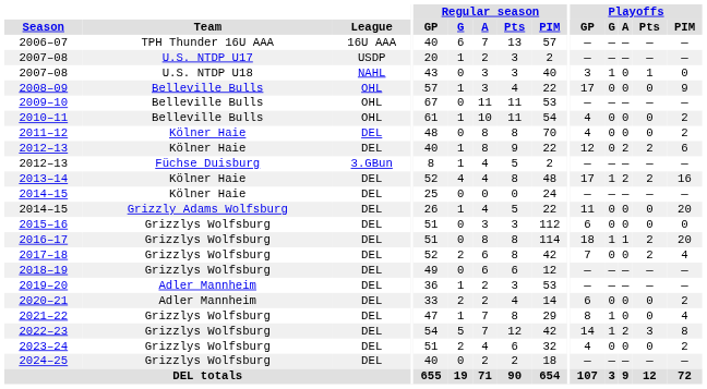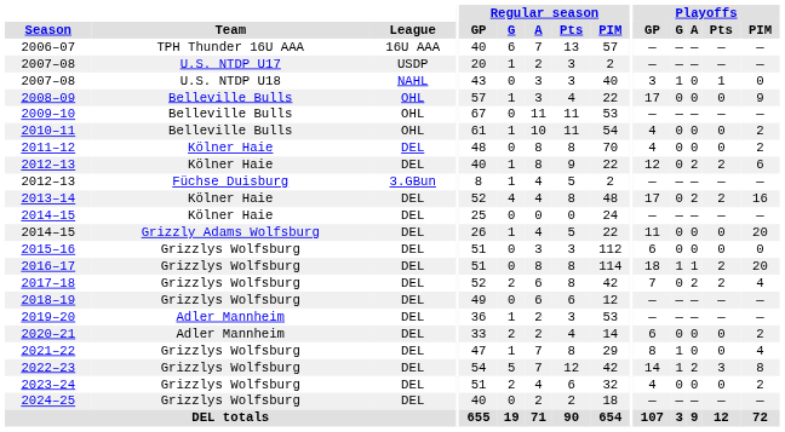 <table border="0" cellpadding="1" cellspacing="0" style="text-align:center; width:60em">
 <tr bgcolor="#e0e0e0">
 <th colspan="3" bgcolor="#ffffff"></th>
 <th rowspan="99" bgcolor="#ffffff"></th>
 <th colspan="5"><a href='#'>Regular season</a></th>
 <th rowspan="99" bgcolor="#ffffff"></th>
 <th colspan="5"><a href='#'>Playoffs</a></th>
 </tr>
 <tr bgcolor="#e0e0e0">
 <th><a href='#'>Season</a></th>
 <th>Team</th>
 <th>League</th>
 <th>GP</th>
 <th><a href='#'>G</a></th>
 <th><a href='#'>A</a></th>
 <th><a href='#'>Pts</a></th>
 <th><a href='#'>PIM</a></th>
 <th>GP</th>
 <th>G</th>
 <th>A</th>
 <th>Pts</th>
 <th>PIM</th>
 </tr>
 <tr>
 <td>2006–07</td>
 <td>TPH Thunder 16U AAA</td>
 <td>16U AAA</td>
 <td>40</td>
 <td>6</td>
 <td>7</td>
 <td>13</td>
 <td>57</td>
 <td>—</td>
 <td>—</td>
 <td>—</td>
 <td>—</td>
 <td>—</td>
 </tr>
 <tr bgcolor="#f0f0f0">
 <td>2007–08</td>
 <td><a href='#'>U.S. NTDP U17</a></td>
 <td>USDP</td>
 <td>20</td>
 <td>1</td>
 <td>2</td>
 <td>3</td>
 <td>2</td>
 <td>—</td>
 <td>—</td>
 <td>—</td>
 <td>—</td>
 <td>—</td>
 </tr>
 <tr>
 <td>2007–08</td>
 <td>U.S. NTDP U18</td>
 <td><a href='#'>NAHL</a></td>
 <td>43</td>
 <td>0</td>
 <td>3</td>
 <td>3</td>
 <td>40</td>
 <td>3</td>
 <td>1</td>
 <td>0</td>
 <td>1</td>
 <td>0</td>
 </tr>
 <tr bgcolor="#f0f0f0">
 <td><a href='#'>2008–09</a></td>
 <td><a href='#'>Belleville Bulls</a></td>
 <td><a href='#'>OHL</a></td>
 <td>57</td>
 <td>1</td>
 <td>3</td>
 <td>4</td>
 <td>22</td>
 <td>17</td>
 <td>0</td>
 <td>0</td>
 <td>0</td>
 <td>9</td>
 </tr>
 <tr>
 <td><a href='#'>2009–10</a></td>
 <td>Belleville Bulls</td>
 <td>OHL</td>
 <td>67</td>
 <td>0</td>
 <td>11</td>
 <td>11</td>
 <td>53</td>
 <td>—</td>
 <td>—</td>
 <td>—</td>
 <td>—</td>
 <td>—</td>
 </tr>
 <tr bgcolor="#f0f0f0">
 <td><a href='#'>2010–11</a></td>
 <td>Belleville Bulls</td>
 <td>OHL</td>
 <td>61</td>
 <td>1</td>
 <td>10</td>
 <td>11</td>
 <td>54</td>
 <td>4</td>
 <td>0</td>
 <td>0</td>
 <td>0</td>
 <td>2</td>
 </tr>
 <tr>
 <td><a href='#'>2011–12</a></td>
 <td><a href='#'>Kölner Haie</a></td>
 <td><a href='#'>DEL</a></td>
 <td>48</td>
 <td>0</td>
 <td>8</td>
 <td>8</td>
 <td>70</td>
 <td>4</td>
 <td>0</td>
 <td>0</td>
 <td>0</td>
 <td>2</td>
 </tr>
 <tr bgcolor="#f0f0f0">
 <td><a href='#'>2012–13</a></td>
 <td>Kölner Haie</td>
 <td>DEL</td>
 <td>40</td>
 <td>1</td>
 <td>8</td>
 <td>9</td>
 <td>22</td>
 <td>12</td>
 <td>0</td>
 <td>2</td>
 <td>2</td>
 <td>6</td>
 </tr>
 <tr>
 <td>2012–13</td>
 <td><a href='#'>Füchse Duisburg</a></td>
 <td><a href='#'>3.GBun</a></td>
 <td>8</td>
 <td>1</td>
 <td>4</td>
 <td>5</td>
 <td>2</td>
 <td>—</td>
 <td>—</td>
 <td>—</td>
 <td>—</td>
 <td>—</td>
 </tr>
 <tr bgcolor="#f0f0f0">
 <td><a href='#'>2013–14</a></td>
 <td>Kölner Haie</td>
 <td>DEL</td>
 <td>52</td>
 <td>4</td>
 <td>4</td>
 <td>8</td>
 <td>48</td>
 <td>17</td>
-<td>1</td>
+<td>0</td>
 <td>2</td>
 <td>2</td>
 <td>16</td>
 </tr>
 <tr>
 <td><a href='#'>2014–15</a></td>
 <td>Kölner Haie</td>
 <td>DEL</td>
 <td>25</td>
 <td>0</td>
 <td>0</td>
 <td>0</td>
 <td>24</td>
 <td>—</td>
 <td>—</td>
 <td>—</td>
 <td>—</td>
 <td>—</td>
 </tr>
 <tr bgcolor="#f0f0f0">
 <td>2014–15</td>
 <td><a href='#'>Grizzly Adams Wolfsburg</a></td>
 <td>DEL</td>
 <td>26</td>
 <td>1</td>
 <td>4</td>
 <td>5</td>
 <td>22</td>
 <td>11</td>
 <td>0</td>
 <td>0</td>
 <td>0</td>
 <td>20</td>
 </tr>
 <tr>
 <td><a href='#'>2015–16</a></td>
 <td>Grizzlys Wolfsburg</td>
 <td>DEL</td>
 <td>51</td>
 <td>0</td>
 <td>3</td>
 <td>3</td>
 <td>112</td>
 <td>6</td>
 <td>0</td>
 <td>0</td>
 <td>0</td>
 <td>0</td>
 </tr>
 <tr bgcolor="#f0f0f0">
 <td><a href='#'>2016–17</a></td>
 <td>Grizzlys Wolfsburg</td>
 <td>DEL</td>
 <td>51</td>
 <td>0</td>
 <td>8</td>
 <td>8</td>
 <td>114</td>
 <td>18</td>
 <td>1</td>
 <td>1</td>
 <td>2</td>
 <td>20</td>
 </tr>
 <tr>
 <td><a href='#'>2017–18</a></td>
 <td>Grizzlys Wolfsburg</td>
 <td>DEL</td>
 <td>52</td>
 <td>2</td>
 <td>6</td>
 <td>8</td>
 <td>42</td>
 <td>7</td>
 <td>0</td>
-<td>0</td>
+<td>2</td>
 <td>2</td>
 <td>4</td>
 </tr>
 <tr bgcolor="#f0f0f0">
 <td><a href='#'>2018–19</a></td>
 <td>Grizzlys Wolfsburg</td>
 <td>DEL</td>
 <td>49</td>
 <td>0</td>
 <td>6</td>
 <td>6</td>
 <td>12</td>
 <td>—</td>
 <td>—</td>
 <td>—</td>
 <td>—</td>
 <td>—</td>
 </tr>
 <tr>
 <td><a href='#'>2019–20</a></td>
 <td><a href='#'>Adler Mannheim</a></td>
 <td>DEL</td>
 <td>36</td>
 <td>1</td>
 <td>2</td>
 <td>3</td>
 <td>53</td>
 <td>—</td>
 <td>—</td>
 <td>—</td>
 <td>—</td>
 <td>—</td>
 </tr>
 <tr bgcolor="#f0f0f0">
 <td><a href='#'>2020–21</a></td>
 <td>Adler Mannheim</td>
 <td>DEL</td>
 <td>33</td>
 <td>2</td>
 <td>2</td>
 <td>4</td>
 <td>14</td>
 <td>6</td>
 <td>0</td>
 <td>0</td>
 <td>0</td>
 <td>2</td>
 </tr>
 <tr>
 <td><a href='#'>2021–22</a></td>
 <td>Grizzlys Wolfsburg</td>
 <td>DEL</td>
 <td>47</td>
 <td>1</td>
 <td>7</td>
 <td>8</td>
 <td>29</td>
 <td>8</td>
 <td>1</td>
 <td>0</td>
 <td>0</td>
 <td>4</td>
 </tr>
 <tr bgcolor="#f0f0f0">
 <td><a href='#'>2022–23</a></td>
 <td>Grizzlys Wolfsburg</td>
 <td>DEL</td>
 <td>54</td>
 <td>5</td>
 <td>7</td>
 <td>12</td>
 <td>42</td>
 <td>14</td>
 <td>1</td>
 <td>2</td>
 <td>3</td>
 <td>8</td>
 </tr>
 <tr>
 <td><a href='#'>2023–24</a></td>
 <td>Grizzlys Wolfsburg</td>
 <td>DEL</td>
 <td>51</td>
 <td>2</td>
 <td>4</td>
 <td>6</td>
 <td>32</td>
 <td>4</td>
 <td>0</td>
 <td>0</td>
 <td>0</td>
 <td>2</td>
 </tr>
 <tr bgcolor="#f0f0f0">
 <td><a href='#'>2024–25</a></td>
 <td>Grizzlys Wolfsburg</td>
 <td>DEL</td>
 <td>40</td>
 <td>0</td>
 <td>2</td>
 <td>2</td>
 <td>18</td>
 <td>—</td>
 <td>—</td>
 <td>—</td>
 <td>—</td>
 <td>—</td>
 </tr>
 <tr bgcolor="#e0e0e0">
 <th colspan="3">DEL totals</th>
 <th>655</th>
 <th>19</th>
 <th>71</th>
 <th>90</th>
 <th>654</th>
 <th>107</th>
 <th>3</th>
 <th>9</th>
 <th>12</th>
 <th>72</th>
 </tr>
 </table>
